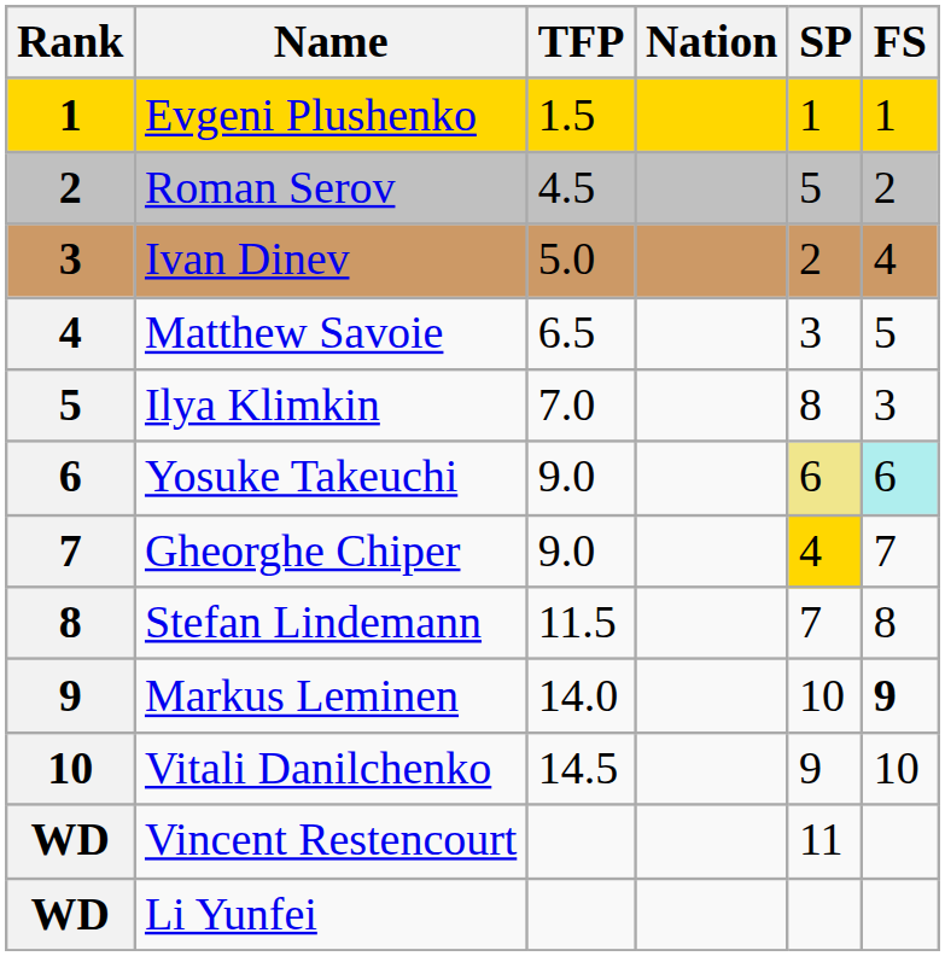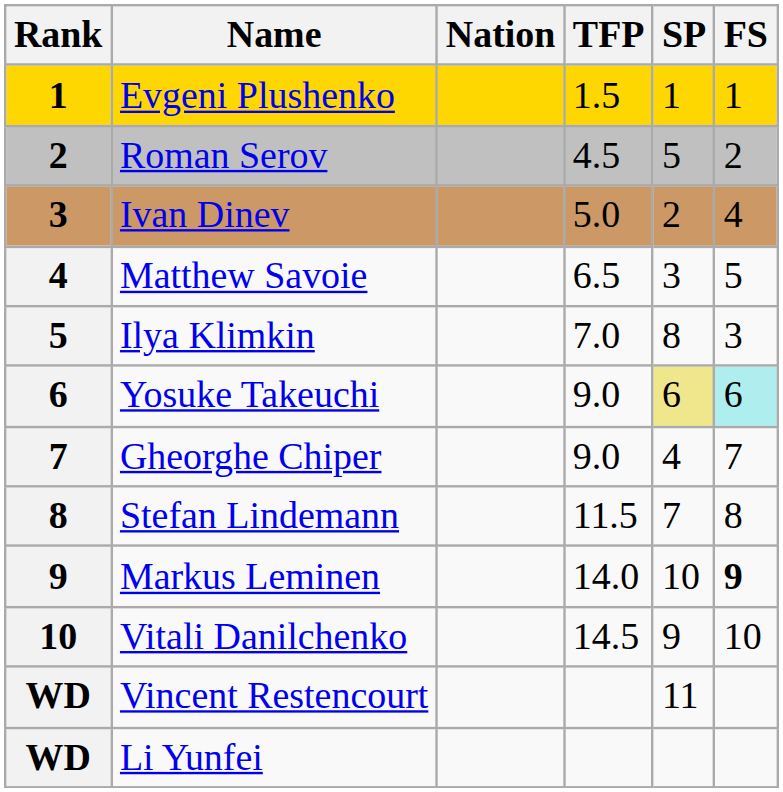 <table class="wikitable">
 <tr>
 <th>Rank</th>
 <th>Name</th>
+<th>Nation</th>
 <th>TFP</th>
-<th>Nation</th>
 <th>SP</th>
 <th>FS</th>
 </tr>
 <tr bgcolor="gold">
 <td align="center"><strong>1</strong></td>
 <td><a href='#'>Evgeni Plushenko</a></td>
+<td></td>
 <td>1.5</td>
-<td></td>
 <td>1</td>
 <td>1</td>
 </tr>
 <tr bgcolor="silver">
 <td align="center"><strong>2</strong></td>
 <td><a href='#'>Roman Serov</a></td>
+<td></td>
 <td>4.5</td>
-<td></td>
 <td>5</td>
 <td>2</td>
 </tr>
 <tr bgcolor="cc9966">
 <td align="center"><strong>3</strong></td>
 <td><a href='#'>Ivan Dinev</a></td>
+<td></td>
 <td>5.0</td>
-<td></td>
 <td>2</td>
 <td>4</td>
 </tr>
 <tr>
 <th>4</th>
 <td><a href='#'>Matthew Savoie</a></td>
+<td></td>
 <td>6.5</td>
-<td></td>
 <td>3</td>
 <td>5</td>
 </tr>
 <tr>
 <th>5</th>
 <td><a href='#'>Ilya Klimkin</a></td>
+<td></td>
 <td>7.0</td>
-<td></td>
 <td>8</td>
 <td>3</td>
 </tr>
 <tr>
 <th>6</th>
 <td><a href='#'>Yosuke Takeuchi</a></td>
+<td></td>
 <td>9.0</td>
-<td></td>
 <td style="background: khaki;">6</td>
 <td style="background: paleturquoise;">6</td>
 </tr>
 <tr>
 <th>7</th>
 <td><a href='#'>Gheorghe Chiper</a></td>
+<td></td>
 <td>9.0</td>
-<td></td>
-<td style="background: gold;">4</td>
+<td>4</td>
 <td>7</td>
 </tr>
 <tr>
 <th>8</th>
 <td><a href='#'>Stefan Lindemann</a></td>
+<td></td>
 <td>11.5</td>
-<td></td>
 <td>7</td>
 <td>8</td>
 </tr>
 <tr>
 <th>9</th>
 <td><a href='#'>Markus Leminen</a></td>
+<td></td>
 <td>14.0</td>
-<td></td>
 <td>10</td>
 <td><strong>9</strong></td>
 </tr>
 <tr>
 <th>10</th>
 <td><a href='#'>Vitali Danilchenko</a></td>
+<td></td>
 <td>14.5</td>
-<td></td>
 <td>9</td>
 <td>10</td>
 </tr>
 <tr>
 <th>WD</th>
 <td><a href='#'>Vincent Restencourt</a></td>
 <td></td>
 <td></td>
 <td>11</td>
 <td></td>
 </tr>
 <tr>
 <th>WD</th>
 <td><a href='#'>Li Yunfei</a></td>
 <td></td>
 <td></td>
 <td></td>
 <td></td>
 </tr>
 </table>
